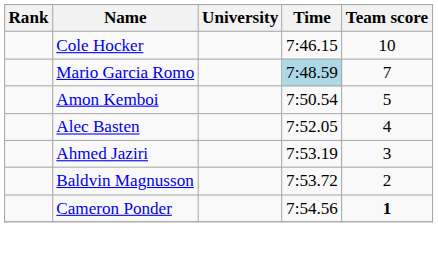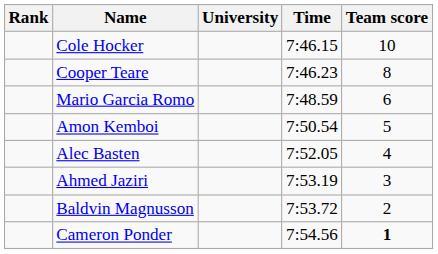 <table class="wikitable sortable" style="text-align:center">
 <tr>
 <th>Rank</th>
 <th>Name</th>
 <th>University</th>
 <th>Time</th>
 <th>Team score</th>
 </tr>
 <tr>
 <td></td>
 <td align=left> <a href='#'>Cole Hocker</a></td>
 <td></td>
 <td>7:46.15</td>
 <td>10</td>
 </tr>
 <tr>
 <td></td>
+<td align=left> <a href='#'>Cooper Teare</a></td>
+<td></td>
+<td>7:46.23</td>
+<td>8</td>
+</tr>
+<tr>
+<td></td>
 <td align=left> <a href='#'>Mario Garcia Romo</a></td>
 <td></td>
-<td style="background: lightblue;">7:48.59</td>
-<td>7</td>
+<td>7:48.59</td>
+<td>6</td>
 </tr>
 <tr>
 <td></td>
 <td align=left> <a href='#'>Amon Kemboi</a></td>
 <td></td>
 <td>7:50.54</td>
 <td>5</td>
 </tr>
 <tr>
 <td></td>
 <td align=left> <a href='#'>Alec Basten</a></td>
 <td></td>
 <td>7:52.05</td>
 <td>4</td>
 </tr>
 <tr>
 <td></td>
 <td align=left> <a href='#'>Ahmed Jaziri</a></td>
 <td></td>
 <td>7:53.19</td>
 <td>3</td>
 </tr>
 <tr>
 <td></td>
 <td align=left> <a href='#'>Baldvin Magnusson</a></td>
 <td></td>
 <td>7:53.72</td>
 <td>2</td>
 </tr>
 <tr>
 <td></td>
 <td align=left> <a href='#'>Cameron Ponder</a></td>
 <td></td>
 <td>7:54.56</td>
 <td><strong>1</strong></td>
 </tr>
 <tr>
 </tr>
 </table>
